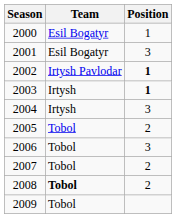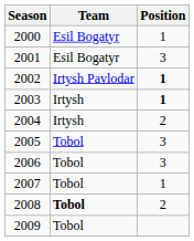 <table class="wikitable" style="text-align: center;">
 <tr>
 <th>Season</th>
 <th>Team</th>
 <th>Position</th>
 </tr>
 <tr>
 <td>2000</td>
 <td align="left"><a href='#'>Esil Bogatyr</a></td>
 <td>1</td>
 </tr>
 <tr>
 <td>2001</td>
 <td align="left">Esil Bogatyr</td>
 <td>3</td>
 </tr>
 <tr>
 <td>2002</td>
 <td align="left"><a href='#'>Irtysh Pavlodar</a></td>
 <td><strong>1</strong></td>
 </tr>
 <tr>
 <td>2003</td>
 <td align="left">Irtysh</td>
 <td><strong>1</strong></td>
 </tr>
 <tr>
 <td>2004</td>
 <td align="left">Irtysh</td>
-<td>3</td>
+<td>2</td>
 </tr>
 <tr>
 <td>2005</td>
 <td align="left"><a href='#'>Tobol</a></td>
-<td>2</td>
+<td>3</td>
 </tr>
 <tr>
 <td>2006</td>
 <td align="left">Tobol</td>
 <td>3</td>
 </tr>
 <tr>
 <td>2007</td>
 <td align="left">Tobol</td>
-<td>2</td>
+<td>1</td>
 </tr>
 <tr>
 <td>2008</td>
 <td align="left"><strong>Tobol</strong></td>
 <td>2</td>
 </tr>
 <tr>
 <td>2009</td>
 <td align="left">Tobol</td>
 </tr>
 </table>
